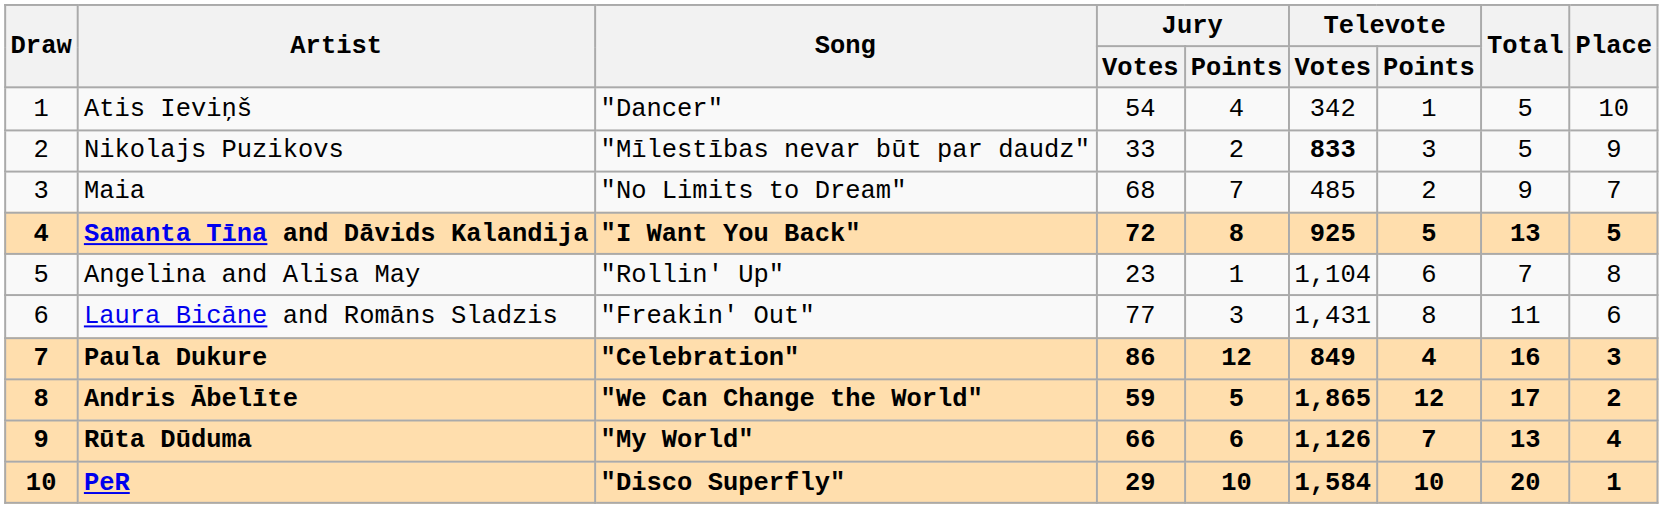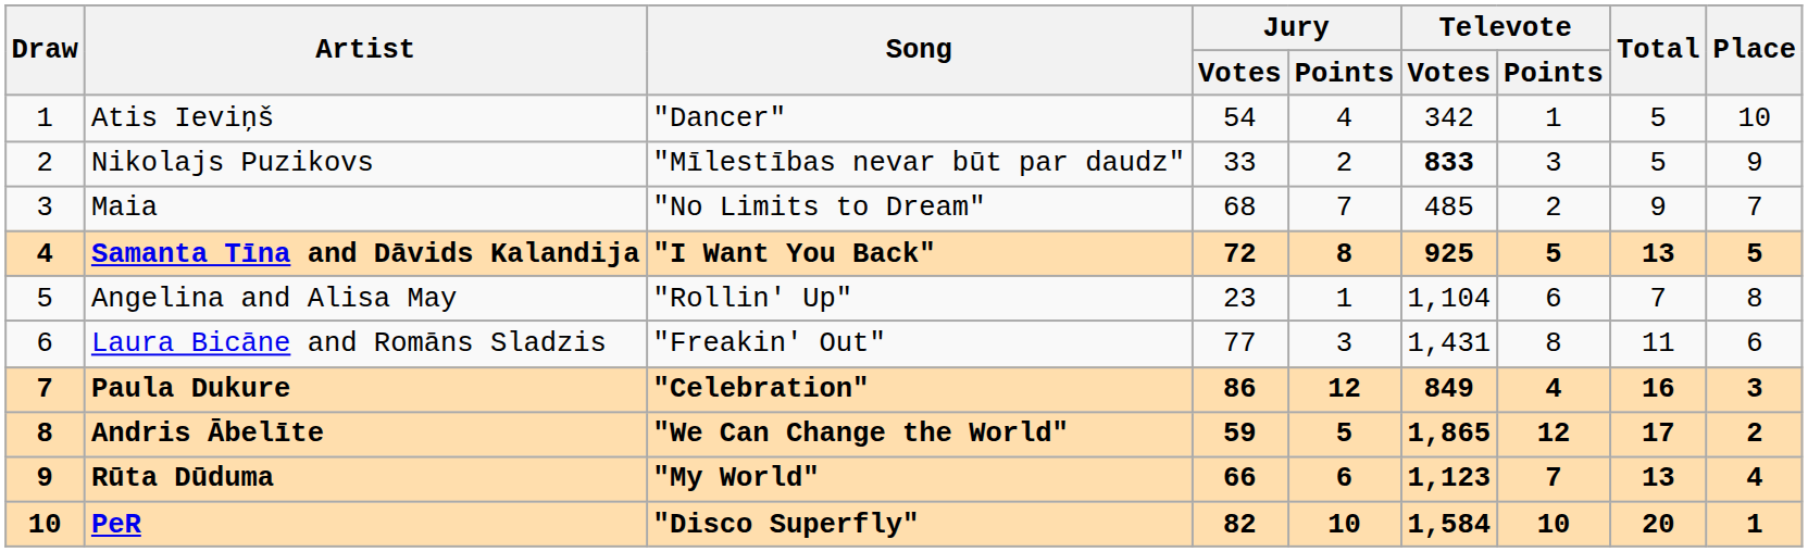 <table class="sortable wikitable" style="margin: 1em auto 1em auto; text-align:center">
 <tr>
 <th rowspan="2">Draw</th>
 <th rowspan="2">Artist</th>
 <th rowspan="2">Song</th>
 <th colspan="2">Jury</th>
 <th colspan="2">Televote</th>
 <th rowspan="2">Total</th>
 <th rowspan="2">Place</th>
 </tr>
 <tr>
 <th>Votes</th>
 <th>Points</th>
 <th>Votes</th>
 <th>Points</th>
 </tr>
 <tr>
 <td>1</td>
 <td align="left">Atis Ieviņš</td>
 <td align="left">"Dancer"</td>
 <td>54</td>
 <td>4</td>
 <td>342</td>
 <td>1</td>
 <td>5</td>
 <td>10</td>
 </tr>
 <tr>
 <td>2</td>
 <td align="left">Nikolajs Puzikovs</td>
 <td align="left">"Mīlestības nevar būt par daudz"</td>
 <td>33</td>
 <td>2</td>
 <td><strong>833</strong></td>
 <td>3</td>
 <td>5</td>
 <td>9</td>
 </tr>
 <tr>
 <td>3</td>
 <td align="left">Maia</td>
 <td align="left">"No Limits to Dream"</td>
 <td>68</td>
 <td>7</td>
 <td>485</td>
 <td>2</td>
 <td>9</td>
 <td>7</td>
 </tr>
 <tr style="font-weight:bold; background:navajowhite;">
 <td>4</td>
 <td align="left"><a href='#'>Samanta Tīna</a> and Dāvids Kalandija</td>
 <td align="left">"I Want You Back"</td>
 <td>72</td>
 <td>8</td>
 <td>925</td>
 <td>5</td>
 <td>13</td>
 <td>5</td>
 </tr>
 <tr>
 <td>5</td>
 <td align="left">Angelina and Alisa May</td>
 <td align="left">"Rollin' Up"</td>
 <td>23</td>
 <td>1</td>
 <td>1,104</td>
 <td>6</td>
 <td>7</td>
 <td>8</td>
 </tr>
 <tr>
 <td>6</td>
 <td align="left"><a href='#'>Laura Bicāne</a> and Romāns Sladzis</td>
 <td align="left">"Freakin' Out"</td>
 <td>77</td>
 <td>3</td>
 <td>1,431</td>
 <td>8</td>
 <td>11</td>
 <td>6</td>
 </tr>
 <tr style="font-weight:bold; background:navajowhite;">
 <td>7</td>
 <td align="left">Paula Dukure</td>
 <td align="left">"Celebration"</td>
 <td>86</td>
 <td>12</td>
 <td>849</td>
 <td>4</td>
 <td>16</td>
 <td>3</td>
 </tr>
 <tr style="font-weight:bold; background:navajowhite;">
 <td>8</td>
 <td align="left">Andris Ābelīte</td>
 <td align="left">"We Can Change the World"</td>
 <td>59</td>
 <td>5</td>
 <td>1,865</td>
 <td>12</td>
 <td>17</td>
 <td>2</td>
 </tr>
 <tr style="font-weight:bold; background:navajowhite;">
 <td>9</td>
 <td align="left">Rūta Dūduma</td>
 <td align="left">"My World"</td>
 <td>66</td>
 <td>6</td>
-<td>1,126</td>
+<td>1,123</td>
 <td>7</td>
 <td>13</td>
 <td>4</td>
 </tr>
 <tr style="font-weight:bold; background:navajowhite;">
 <td>10</td>
 <td align="left"><a href='#'>PeR</a></td>
 <td align="left">"Disco Superfly"</td>
-<td>29</td>
+<td>82</td>
 <td>10</td>
 <td>1,584</td>
 <td>10</td>
 <td>20</td>
 <td>1</td>
 </tr>
 </table>
